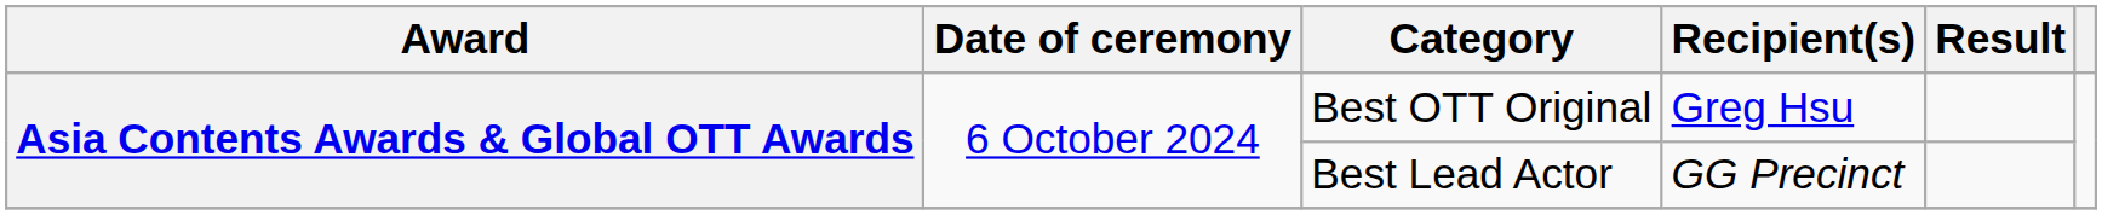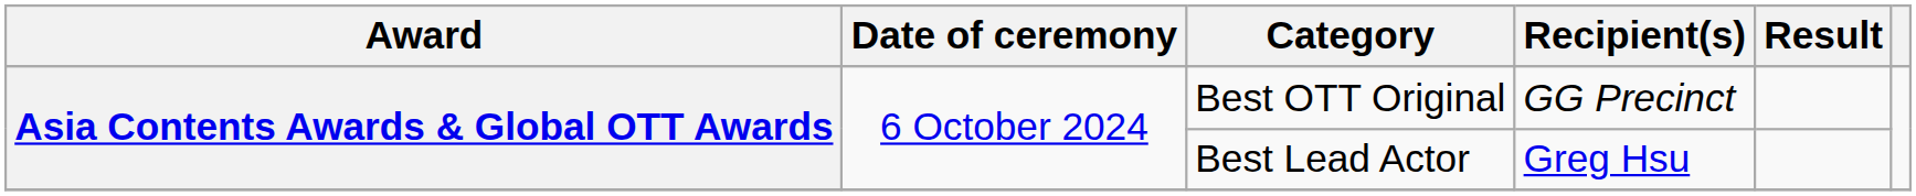 <table class="wikitable plainrowheaders sortable">
 <tr>
 <th scope="col">Award</th>
 <th scope="col">Date of ceremony</th>
 <th scope="col">Category</th>
 <th scope="col">Recipient(s)</th>
 <th scope="col">Result</th>
 <th scope="col"></th>
 </tr>
 <tr>
 </tr>
 <tr>
 <th rowspan="2" scope="row"><a href='#'>Asia Contents Awards & Global OTT Awards</a></th>
 <td rowspan="2" style="text-align:center"><a href='#'>6 October 2024</a></td>
 <td>Best OTT Original</td>
-<td><a href='#'>Greg Hsu</a></td>
+<td><em>GG Precinct</em></td>
 <td></td>
 <td rowspan="2" style="text-align:center"></td>
 </tr>
 <tr>
 <td>Best Lead Actor</td>
-<td><em>GG Precinct</em></td>
+<td><a href='#'>Greg Hsu</a></td>
 <td></td>
 </tr>
 <tr>
 </tr>
 </table>
